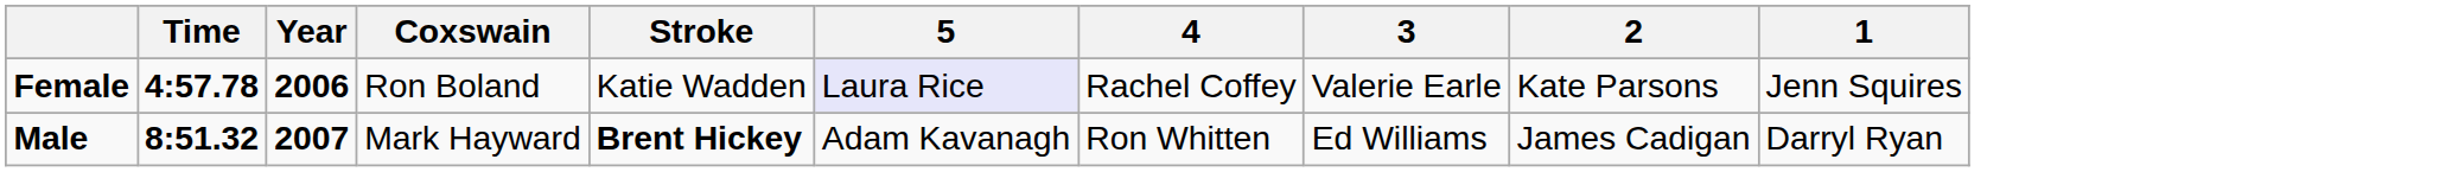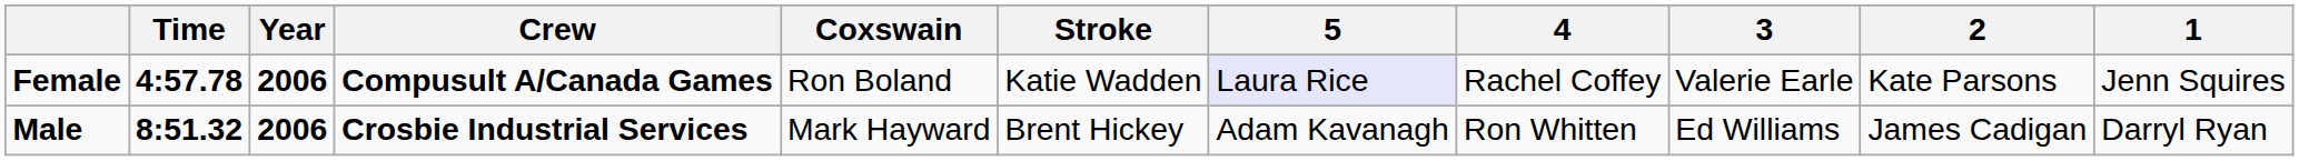 <table class="wikitable">
 <tr>
 <th></th>
 <th>Time</th>
 <th>Year</th>
+<th>Crew</th>
 <th><strong>Coxswain</strong></th>
 <th><strong>Stroke</strong></th>
 <th><strong>5</strong></th>
 <th><strong>4</strong></th>
 <th><strong>3</strong></th>
 <th><strong>2</strong></th>
 <th><strong>1</strong></th>
 </tr>
 <tr>
 <td><strong>Female</strong></td>
 <td><strong>4:57.78</strong></td>
 <td><strong>2006</strong></td>
+<td><strong>Compusult A/Canada Games</strong></td>
 <td>Ron Boland</td>
 <td>Katie Wadden</td>
 <td style="background: lavender;">Laura Rice</td>
 <td>Rachel Coffey</td>
 <td>Valerie Earle</td>
 <td>Kate Parsons</td>
 <td>Jenn Squires</td>
 </tr>
 <tr>
 <td><strong>Male</strong></td>
 <td><strong>8:51.32</strong></td>
-<td><strong>2007</strong></td>
+<td><strong>2006</strong></td>
+<td><strong>Crosbie Industrial Services</strong></td>
 <td>Mark Hayward</td>
-<td><strong>Brent Hickey</strong></td>
+<td>Brent Hickey</td>
 <td>Adam Kavanagh</td>
 <td>Ron Whitten</td>
 <td>Ed Williams</td>
 <td>James Cadigan</td>
 <td>Darryl Ryan</td>
 </tr>
 </table>
